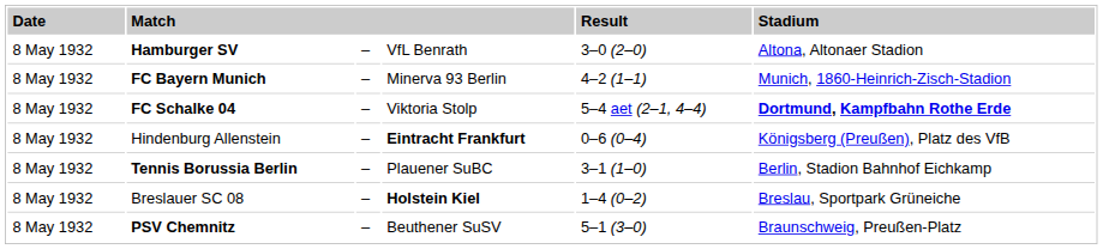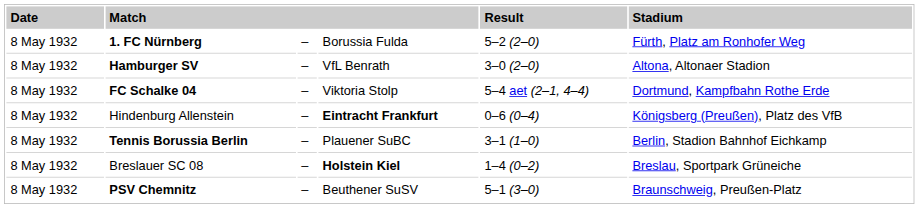 <table style="border:1px solid #bbb;background:#fff;" cellpadding="5" cellspacing="2" width="90%">
 <tr style="background:#ccc;font-weight:bold">
 <td>Date</td>
 <td colspan="3">Match</td>
 <td>Result</td>
 <td>Stadium</td>
+</tr>
+<tr>
+<td style="border-bottom:1px solid #ccc">8 May 1932</td>
+<td style="border-bottom:1px solid #ccc"><strong>1. FC Nürnberg</strong></td>
+<td style="border-bottom:1px solid #ccc">–</td>
+<td style="border-bottom:1px solid #ccc">Borussia Fulda</td>
+<td style="border-bottom:1px solid #ccc">5–2 <em>(2–0)</em></td>
+<td style="border-bottom:1px solid #ccc"><a href='#'>Fürth</a>, <a href='#'>Platz am Ronhofer Weg</a></td>
 </tr>
 <tr>
 <td style="border-bottom:1px solid #ccc">8 May 1932</td>
 <td style="border-bottom:1px solid #ccc"><strong>Hamburger SV</strong></td>
 <td style="border-bottom:1px solid #ccc">–</td>
 <td style="border-bottom:1px solid #ccc">VfL Benrath</td>
 <td style="border-bottom:1px solid #ccc">3–0 <em>(2–0)</em></td>
 <td style="border-bottom:1px solid #ccc"><a href='#'>Altona</a>, Altonaer Stadion</td>
 </tr>
 <tr>
 <td style="border-bottom:1px solid #ccc">8 May 1932</td>
-<td style="border-bottom:1px solid #ccc"><strong>FC Bayern Munich</strong></td>
-<td style="border-bottom:1px solid #ccc">–</td>
-<td style="border-bottom:1px solid #ccc">Minerva 93 Berlin</td>
-<td style="border-bottom:1px solid #ccc">4–2 <em>(1–1)</em></td>
-<td style="border-bottom:1px solid #ccc"><a href='#'>Munich</a>, <a href='#'>1860-Heinrich-Zisch-Stadion</a></td>
-</tr>
-<tr>
-<td style="border-bottom:1px solid #ccc">8 May 1932</td>
 <td style="border-bottom:1px solid #ccc"><strong>FC Schalke 04</strong></td>
 <td style="border-bottom:1px solid #ccc">–</td>
 <td style="border-bottom:1px solid #ccc">Viktoria Stolp</td>
 <td style="border-bottom:1px solid #ccc">5–4 <a href='#'>aet</a> <em>(2–1, 4–4)</em></td>
-<td style="border-bottom:1px solid #ccc"><strong><a href='#'>Dortmund</a>, <a href='#'>Kampfbahn Rothe Erde</a></strong></td>
+<td style="border-bottom:1px solid #ccc"><a href='#'>Dortmund</a>, <a href='#'>Kampfbahn Rothe Erde</a></td>
 </tr>
 <tr>
 <td style="border-bottom:1px solid #ccc">8 May 1932</td>
 <td style="border-bottom:1px solid #ccc">Hindenburg Allenstein</td>
 <td style="border-bottom:1px solid #ccc">–</td>
 <td style="border-bottom:1px solid #ccc"><strong>Eintracht Frankfurt</strong></td>
 <td style="border-bottom:1px solid #ccc">0–6 <em>(0–4)</em></td>
 <td style="border-bottom:1px solid #ccc"><a href='#'>Königsberg (Preußen)</a>, Platz des VfB</td>
 </tr>
 <tr>
 <td style="border-bottom:1px solid #ccc">8 May 1932</td>
 <td style="border-bottom:1px solid #ccc"><strong>Tennis Borussia Berlin</strong></td>
 <td style="border-bottom:1px solid #ccc">–</td>
 <td style="border-bottom:1px solid #ccc">Plauener SuBC</td>
 <td style="border-bottom:1px solid #ccc">3–1 <em>(1–0)</em></td>
 <td style="border-bottom:1px solid #ccc"><a href='#'>Berlin</a>, Stadion Bahnhof Eichkamp</td>
 </tr>
 <tr>
 <td style="border-bottom:1px solid #ccc">8 May 1932</td>
 <td style="border-bottom:1px solid #ccc">Breslauer SC 08</td>
 <td style="border-bottom:1px solid #ccc">–</td>
 <td style="border-bottom:1px solid #ccc"><strong>Holstein Kiel</strong></td>
 <td style="border-bottom:1px solid #ccc">1–4 <em>(0–2)</em></td>
 <td style="border-bottom:1px solid #ccc"><a href='#'>Breslau</a>, Sportpark Grüneiche</td>
 </tr>
 <tr>
 <td>8 May 1932</td>
 <td><strong>PSV Chemnitz</strong></td>
 <td>–</td>
 <td>Beuthener SuSV</td>
 <td>5–1 <em>(3–0)</em></td>
 <td><a href='#'>Braunschweig</a>, Preußen-Platz</td>
 </tr>
 </table>
